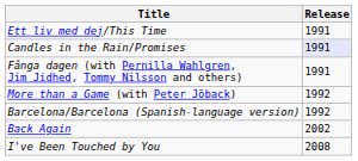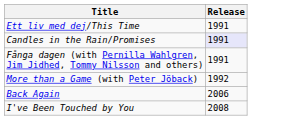 <table class=wikitable>
 <tr>
 <th>Title</th>
 <th>Release</th>
 </tr>
 <tr>
 <td><em><a href='#'>Ett liv med dej</a></em>/<em>This Time</em></td>
 <td>1991</td>
 </tr>
 <tr>
 <td><em>Candles in the Rain</em>/<em>Promises</em></td>
 <td style="background: lavender;">1991</td>
 </tr>
 <tr>
 <td><em>Fånga dagen</em> (with <a href='#'>Pernilla Wahlgren</a>, <br><a href='#'>Jim Jidhed</a>, <a href='#'>Tommy Nilsson</a> and others)</td>
 <td>1991</td>
 </tr>
 <tr>
 <td><em><a href='#'>More than a Game</a></em> (with <a href='#'>Peter Jöback</a>)</td>
 <td>1992</td>
 </tr>
 <tr>
-<td><em>Barcelona</em>/<em>Barcelona (Spanish-language version)</em></td>
-<td>1992</td>
-</tr>
-<tr>
 <td><em><a href='#'>Back Again</a></em></td>
-<td>2002</td>
+<td>2006</td>
 </tr>
 <tr>
 <td><em>I've Been Touched by You</em></td>
 <td>2008</td>
 </tr>
 </table>
